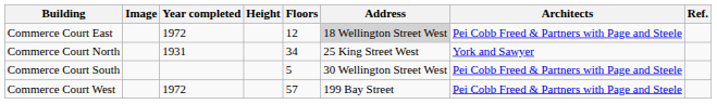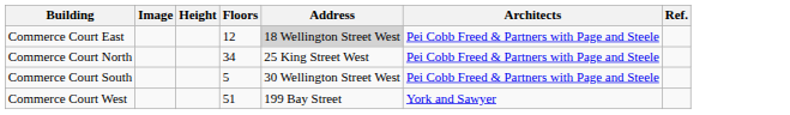 <table class="wikitable sortable">
 <tr>
 <th>Building</th>
 <th class="unsortable">Image</th>
-<th>Year completed</th>
 <th>Height</th>
 <th>Floors</th>
 <th>Address</th>
 <th>Architects</th>
 <th>Ref.</th>
 </tr>
 <tr>
 <td>Commerce Court East</td>
 <td></td>
-<td>1972</td>
 <td></td>
 <td>12</td>
 <td style="background: lightgrey;">18 Wellington Street West</td>
 <td><a href='#'>Pei Cobb Freed & Partners with Page and Steele</a></td>
 <td></td>
 </tr>
 <tr>
 <td>Commerce Court North</td>
 <td></td>
-<td>1931</td>
 <td></td>
 <td>34</td>
 <td>25 King Street West</td>
-<td><a href='#'>York and Sawyer</a></td>
+<td><a href='#'>Pei Cobb Freed & Partners with Page and Steele</a></td>
 <td></td>
 </tr>
 <tr>
 <td>Commerce Court South</td>
-<td></td>
 <td></td>
 <td></td>
 <td>5</td>
 <td>30 Wellington Street West</td>
 <td><a href='#'>Pei Cobb Freed & Partners with Page and Steele</a></td>
 <td></td>
 </tr>
 <tr>
 <td>Commerce Court West</td>
 <td></td>
-<td>1972</td>
 <td></td>
-<td>57</td>
+<td>51</td>
 <td>199 Bay Street</td>
-<td><a href='#'>Pei Cobb Freed & Partners with Page and Steele</a></td>
+<td><a href='#'>York and Sawyer</a></td>
 <td></td>
 </tr>
 </table>
